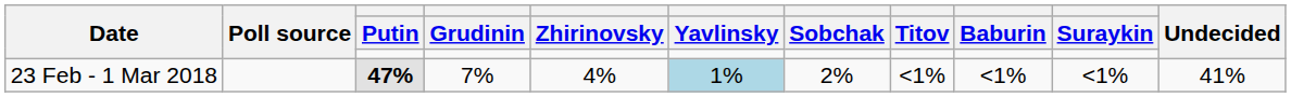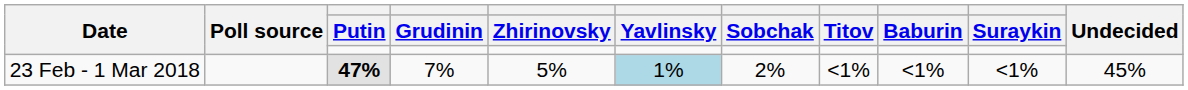 <table class="wikitable" style="text-align:center; font-size:90%; line-height:14px">
 <tr>
 <th rowspan=3>Date</th>
 <th rowspan=3>Poll source</th>
 <th></th>
 <th></th>
 <th></th>
 <th></th>
 <th></th>
 <th></th>
 <th></th>
 <th></th>
 <th rowspan=3>Undecided</th>
 </tr>
 <tr>
 <th><a href='#'>Putin</a></th>
 <th><a href='#'>Grudinin</a></th>
 <th><a href='#'>Zhirinovsky</a></th>
 <th><a href='#'>Yavlinsky</a></th>
 <th><a href='#'>Sobchak</a></th>
 <th><a href='#'>Titov</a></th>
 <th><a href='#'>Baburin</a></th>
 <th><a href='#'>Suraykin</a></th>
 </tr>
 <tr>
 <td bgcolor=></td>
 <td bgcolor=></td>
 <td bgcolor=></td>
 <td bgcolor=></td>
 <td bgcolor=></td>
 <td bgcolor=></td>
 <td bgcolor=></td>
 <td bgcolor=></td>
 </tr>
 <tr>
 <td>23 Feb - 1 Mar 2018</td>
 <td></td>
 <td style="background:#E2E2E2"><strong>47%</strong></td>
 <td>7%</td>
-<td>4%</td>
+<td>5%</td>
 <td style="background: lightblue;">1%</td>
 <td>2%</td>
 <td><1%</td>
 <td><1%</td>
 <td><1%</td>
-<td>41%</td>
+<td>45%</td>
 </tr>
 </table>
